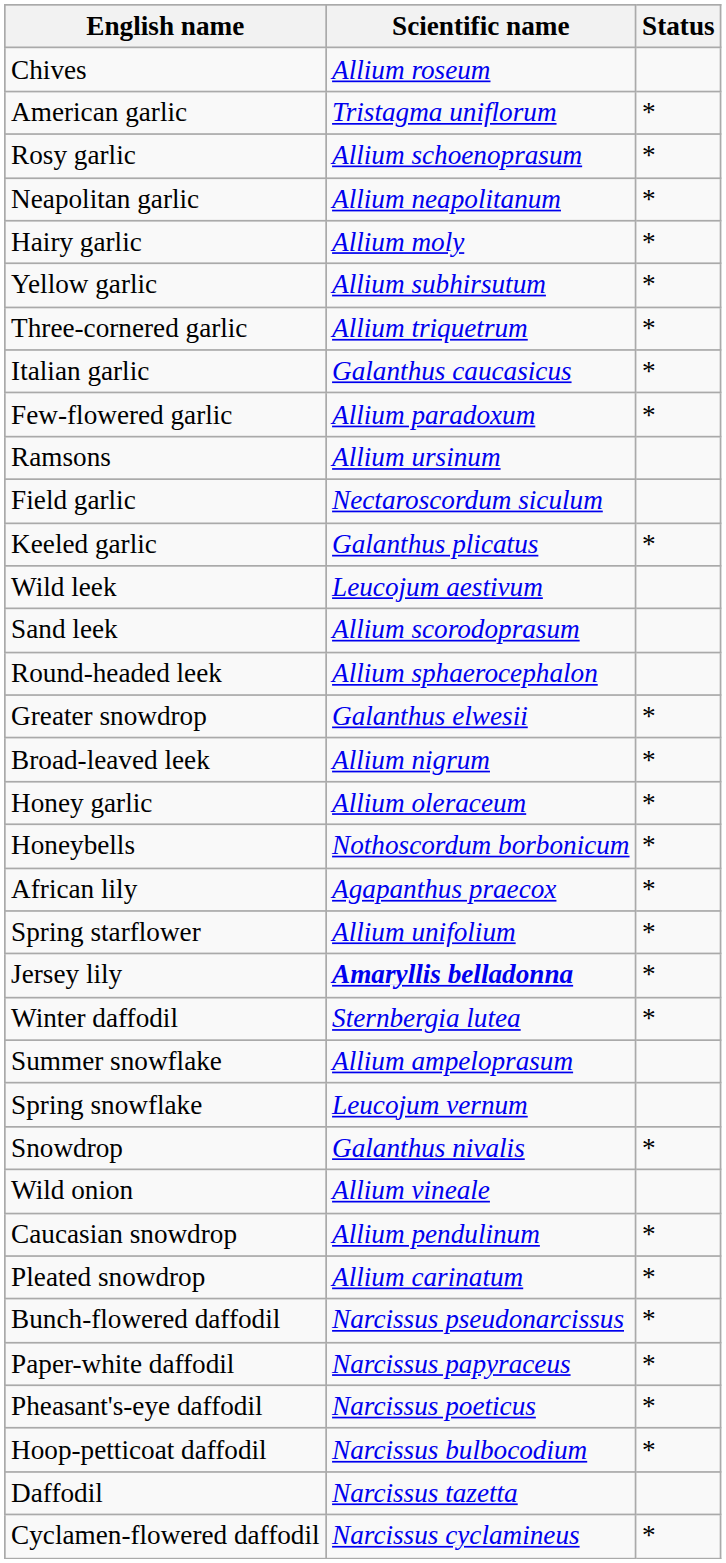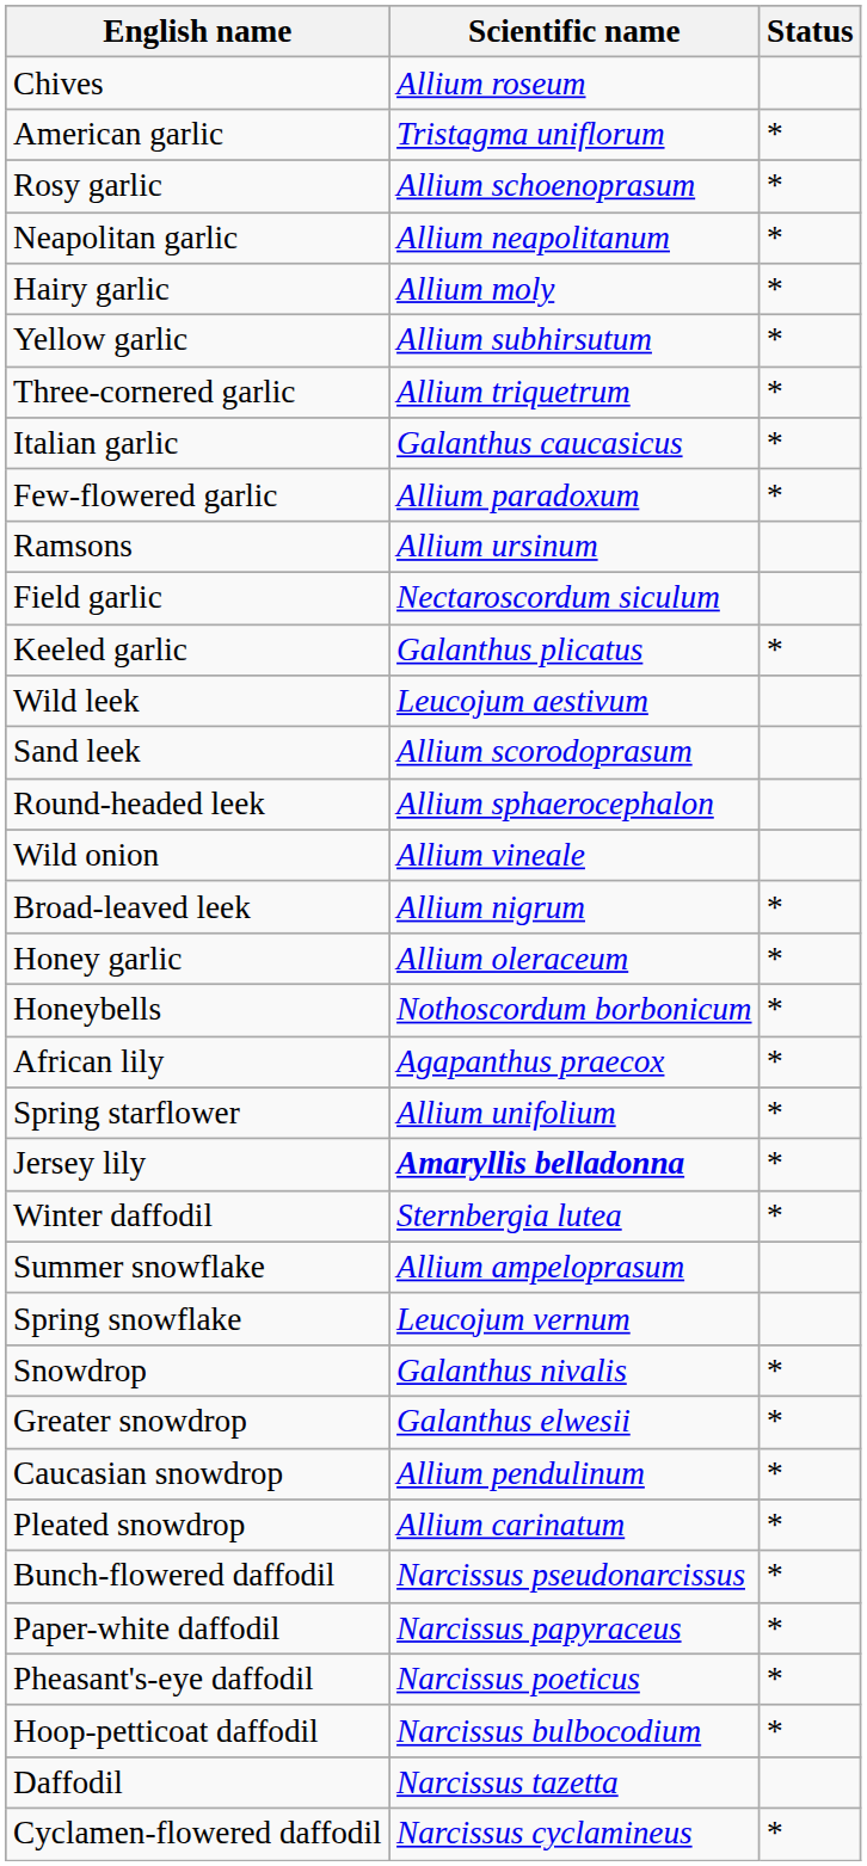 <table class="wikitable" |>
 <tr>
 <th>English name</th>
 <th>Scientific name</th>
 <th>Status</th>
 </tr>
 <tr>
 <td>Chives</td>
 <td><em><a href='#'>Allium roseum</a></em></td>
 <td></td>
 </tr>
 <tr>
 <td>American garlic</td>
 <td><em><a href='#'>Tristagma uniflorum</a></em></td>
 <td>*</td>
 </tr>
 <tr>
 <td>Rosy garlic</td>
 <td><em><a href='#'>Allium schoenoprasum</a></em></td>
 <td>*</td>
 </tr>
 <tr>
 <td>Neapolitan garlic</td>
 <td><em><a href='#'>Allium neapolitanum</a></em></td>
 <td>*</td>
 </tr>
 <tr>
 <td>Hairy garlic</td>
 <td><em><a href='#'>Allium moly</a></em></td>
 <td>*</td>
 </tr>
 <tr>
 <td>Yellow garlic</td>
 <td><em><a href='#'>Allium subhirsutum</a></em></td>
 <td>*</td>
 </tr>
 <tr>
 <td>Three-cornered garlic</td>
 <td><em><a href='#'>Allium triquetrum</a></em></td>
 <td>*</td>
 </tr>
 <tr>
 <td>Italian garlic</td>
 <td><em><a href='#'>Galanthus caucasicus</a></em></td>
 <td>*</td>
 </tr>
 <tr>
 <td>Few-flowered garlic</td>
 <td><em><a href='#'>Allium paradoxum</a></em></td>
 <td>*</td>
 </tr>
 <tr>
 <td>Ramsons</td>
 <td><em><a href='#'>Allium ursinum</a></em></td>
 <td></td>
 </tr>
 <tr>
 <td>Field garlic</td>
 <td><em><a href='#'>Nectaroscordum siculum</a></em></td>
 <td></td>
 </tr>
 <tr>
 <td>Keeled garlic</td>
 <td><em><a href='#'>Galanthus plicatus</a></em></td>
 <td>*</td>
 </tr>
 <tr>
 <td>Wild leek</td>
 <td><em><a href='#'>Leucojum aestivum</a></em></td>
 <td></td>
 </tr>
 <tr>
 <td>Sand leek</td>
 <td><em><a href='#'>Allium scorodoprasum</a></em></td>
 <td></td>
 </tr>
 <tr>
 <td>Round-headed leek</td>
 <td><em><a href='#'>Allium sphaerocephalon</a></em></td>
 <td></td>
 </tr>
 <tr>
-<td>Greater snowdrop</td>
-<td><em><a href='#'>Galanthus elwesii</a></em></td>
-<td>*</td>
+<td>Wild onion</td>
+<td><em><a href='#'>Allium vineale</a></em></td>
+<td></td>
 </tr>
 <tr>
 <td>Broad-leaved leek</td>
 <td><em><a href='#'>Allium nigrum</a></em></td>
 <td>*</td>
 </tr>
 <tr>
 <td>Honey garlic</td>
 <td><em><a href='#'>Allium oleraceum</a></em></td>
 <td>*</td>
 </tr>
 <tr>
 <td>Honeybells</td>
 <td><em><a href='#'>Nothoscordum borbonicum</a></em></td>
 <td>*</td>
 </tr>
 <tr>
 <td>African lily</td>
 <td><em><a href='#'>Agapanthus praecox</a></em></td>
 <td>*</td>
 </tr>
 <tr>
 <td>Spring starflower</td>
 <td><em><a href='#'>Allium unifolium</a></em></td>
 <td>*</td>
 </tr>
 <tr>
 <td>Jersey lily</td>
 <td><strong><em><a href='#'>Amaryllis belladonna</a></em></strong></td>
 <td>*</td>
 </tr>
 <tr>
 <td>Winter daffodil</td>
 <td><em><a href='#'>Sternbergia lutea</a></em></td>
 <td>*</td>
 </tr>
 <tr>
 <td>Summer snowflake</td>
 <td><em><a href='#'>Allium ampeloprasum</a></em></td>
 <td></td>
 </tr>
 <tr>
 <td>Spring snowflake</td>
 <td><em><a href='#'>Leucojum vernum</a></em></td>
 <td></td>
 </tr>
 <tr>
 <td>Snowdrop</td>
 <td><em><a href='#'>Galanthus nivalis</a></em></td>
 <td>*</td>
 </tr>
 <tr>
-<td>Wild onion</td>
-<td><em><a href='#'>Allium vineale</a></em></td>
-<td></td>
+<td>Greater snowdrop</td>
+<td><em><a href='#'>Galanthus elwesii</a></em></td>
+<td>*</td>
 </tr>
 <tr>
 <td>Caucasian snowdrop</td>
 <td><em><a href='#'>Allium pendulinum</a></em></td>
 <td>*</td>
 </tr>
 <tr>
 <td>Pleated snowdrop</td>
 <td><em><a href='#'>Allium carinatum</a></em></td>
 <td>*</td>
 </tr>
 <tr>
 <td>Bunch-flowered daffodil</td>
 <td><em><a href='#'>Narcissus pseudonarcissus</a></em></td>
 <td>*</td>
 </tr>
 <tr>
 <td>Paper-white daffodil</td>
 <td><em><a href='#'>Narcissus papyraceus</a></em></td>
 <td>*</td>
 </tr>
 <tr>
 <td>Pheasant's-eye daffodil</td>
 <td><em><a href='#'>Narcissus poeticus</a></em></td>
 <td>*</td>
 </tr>
 <tr>
 <td>Hoop-petticoat daffodil</td>
 <td><em><a href='#'>Narcissus bulbocodium</a></em></td>
 <td>*</td>
 </tr>
 <tr>
 <td>Daffodil</td>
 <td><em><a href='#'>Narcissus tazetta</a></em></td>
 <td></td>
 </tr>
 <tr>
 <td>Cyclamen-flowered daffodil</td>
 <td><em><a href='#'>Narcissus cyclamineus</a></em></td>
 <td>*</td>
 </tr>
 </table>
